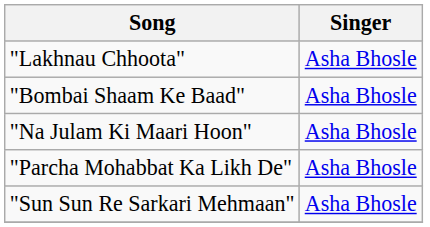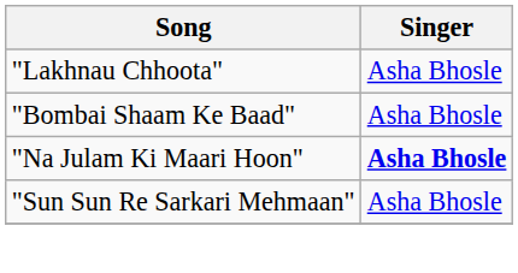 <table class="wikitable" style="font-size:95%;">
 <tr>
 <th>Song</th>
 <th>Singer</th>
 </tr>
 <tr>
 <td>"Lakhnau Chhoota"</td>
 <td><a href='#'>Asha Bhosle</a></td>
 </tr>
 <tr>
 <td>"Bombai Shaam Ke Baad"</td>
 <td><a href='#'>Asha Bhosle</a></td>
 </tr>
 <tr>
 <td>"Na Julam Ki Maari Hoon"</td>
-<td><a href='#'>Asha Bhosle</a></td>
-</tr>
-<tr>
-<td>"Parcha Mohabbat Ka Likh De"</td>
-<td><a href='#'>Asha Bhosle</a></td>
+<td><strong><a href='#'>Asha Bhosle</a></strong></td>
 </tr>
 <tr>
 <td>"Sun Sun Re Sarkari Mehmaan"</td>
 <td><a href='#'>Asha Bhosle</a></td>
 </tr>
 <tr>
 </tr>
 </table>
